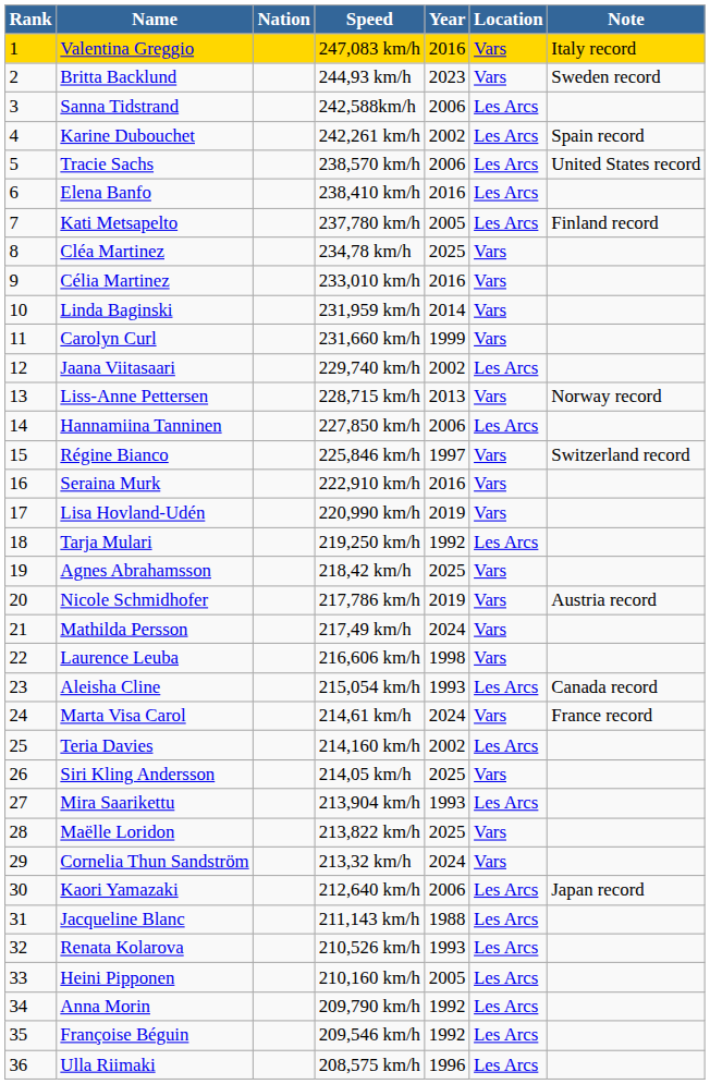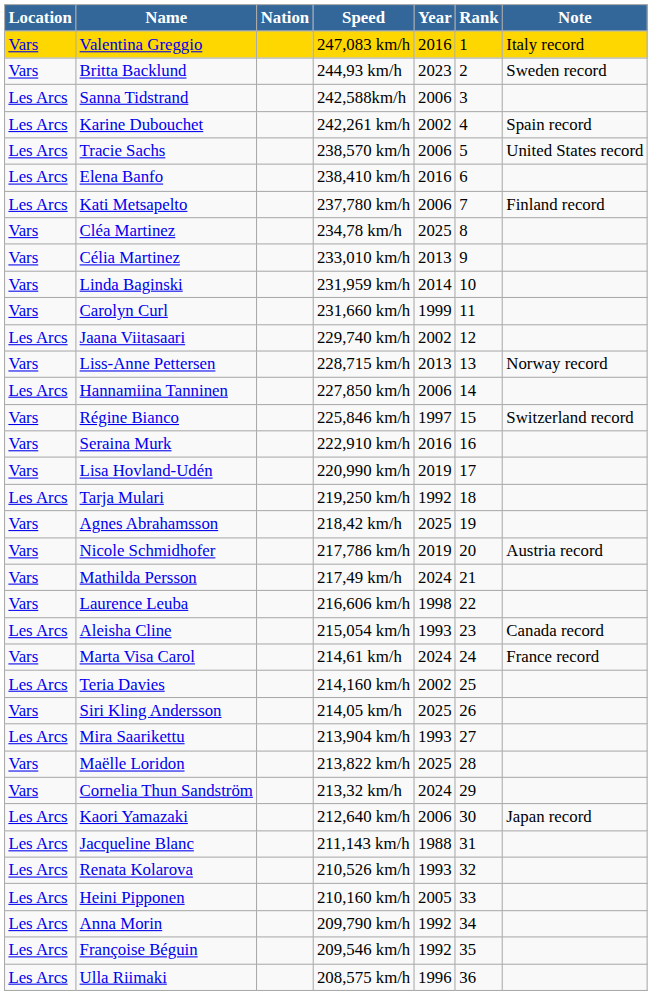 <table class="wikitable" style="font-size:100%">
 <tr align="center" style="background-color:#369">
-<td style="color:white;"><strong>Rank</strong></td>
+<td style="color:white;"><strong>Location</strong></td>
 <td style="color:white;"><strong>Name</strong></td>
 <td style="color:white;"><strong>Nation</strong></td>
 <td style="color:white;"><strong>Speed</strong></td>
 <td style="color:white;"><strong>Year</strong></td>
-<td style="color:white;"><strong>Location</strong></td>
+<td style="color:white;"><strong>Rank</strong></td>
 <td style="color:white;"><strong>Note</strong></td>
 </tr>
 <tr>
-<td bgcolor="gold">1</td>
+<td bgcolor="gold"> <a href='#'>Vars</a></td>
 <td bgcolor="gold"><a href='#'>Valentina Greggio</a></td>
 <td bgcolor="gold"></td>
 <td bgcolor="gold">247,083 km/h</td>
 <td bgcolor="gold">2016</td>
-<td bgcolor="gold"> <a href='#'>Vars</a></td>
+<td bgcolor="gold">1</td>
 <td bgcolor="gold">Italy record</td>
 </tr>
 <tr>
-<td>2</td>
+<td> <a href='#'>Vars</a></td>
 <td><a href='#'>Britta Backlund</a></td>
 <td></td>
 <td>244,93 km/h</td>
 <td>2023</td>
-<td> <a href='#'>Vars</a></td>
+<td>2</td>
 <td>Sweden record</td>
 </tr>
 <tr>
-<td>3</td>
+<td> <a href='#'>Les Arcs</a></td>
 <td><a href='#'>Sanna Tidstrand</a></td>
 <td></td>
 <td>242,588km/h</td>
 <td>2006</td>
-<td> <a href='#'>Les Arcs</a></td>
+<td>3</td>
 <td></td>
 </tr>
 <tr>
-<td>4</td>
+<td> <a href='#'>Les Arcs</a></td>
 <td><a href='#'>Karine Dubouchet</a></td>
 <td></td>
 <td>242,261 km/h</td>
 <td>2002</td>
-<td> <a href='#'>Les Arcs</a></td>
+<td>4</td>
 <td>Spain record</td>
 </tr>
 <tr>
-<td>5</td>
+<td> <a href='#'>Les Arcs</a></td>
 <td><a href='#'>Tracie Sachs</a></td>
 <td></td>
 <td>238,570 km/h</td>
 <td>2006</td>
-<td> <a href='#'>Les Arcs</a></td>
+<td>5</td>
 <td>United States record</td>
 </tr>
 <tr>
-<td>6</td>
+<td> <a href='#'>Les Arcs</a></td>
 <td><a href='#'>Elena Banfo</a></td>
 <td></td>
 <td>238,410 km/h</td>
 <td>2016</td>
-<td> <a href='#'>Les Arcs</a></td>
+<td>6</td>
 <td></td>
 </tr>
 <tr>
-<td>7</td>
+<td> <a href='#'>Les Arcs</a></td>
 <td><a href='#'>Kati Metsapelto</a></td>
 <td></td>
 <td>237,780 km/h</td>
-<td>2005</td>
-<td> <a href='#'>Les Arcs</a></td>
+<td>2006</td>
+<td>7</td>
 <td>Finland record</td>
 </tr>
 <tr>
-<td>8</td>
+<td> <a href='#'>Vars</a></td>
 <td><a href='#'>Cléa Martinez</a></td>
 <td></td>
 <td>234,78 km/h</td>
 <td>2025</td>
-<td> <a href='#'>Vars</a></td>
+<td>8</td>
 <td></td>
 </tr>
 <tr>
-<td>9</td>
+<td> <a href='#'>Vars</a></td>
 <td><a href='#'>Célia Martinez</a></td>
 <td></td>
 <td>233,010 km/h</td>
-<td>2016</td>
-<td> <a href='#'>Vars</a></td>
+<td>2013</td>
+<td>9</td>
 <td></td>
 </tr>
 <tr>
-<td>10</td>
+<td> <a href='#'>Vars</a></td>
 <td><a href='#'>Linda Baginski</a></td>
 <td></td>
 <td>231,959 km/h</td>
 <td>2014</td>
-<td> <a href='#'>Vars</a></td>
+<td>10</td>
 <td></td>
 </tr>
 <tr>
-<td>11</td>
+<td> <a href='#'>Vars</a></td>
 <td><a href='#'>Carolyn Curl</a></td>
 <td></td>
 <td>231,660 km/h</td>
 <td>1999</td>
-<td> <a href='#'>Vars</a></td>
+<td>11</td>
 <td></td>
 </tr>
 <tr>
-<td>12</td>
+<td> <a href='#'>Les Arcs</a></td>
 <td><a href='#'>Jaana Viitasaari</a></td>
 <td></td>
 <td>229,740 km/h</td>
 <td>2002</td>
-<td> <a href='#'>Les Arcs</a></td>
+<td>12</td>
 <td></td>
 </tr>
 <tr>
-<td>13</td>
+<td> <a href='#'>Vars</a></td>
 <td><a href='#'>Liss-Anne Pettersen</a></td>
 <td></td>
 <td>228,715 km/h</td>
 <td>2013</td>
-<td> <a href='#'>Vars</a></td>
+<td>13</td>
 <td>Norway record</td>
 </tr>
 <tr>
-<td>14</td>
+<td> <a href='#'>Les Arcs</a></td>
 <td><a href='#'>Hannamiina Tanninen</a></td>
 <td></td>
 <td>227,850 km/h</td>
 <td>2006</td>
-<td> <a href='#'>Les Arcs</a></td>
+<td>14</td>
 <td></td>
 </tr>
 <tr>
-<td>15</td>
+<td> <a href='#'>Vars</a></td>
 <td><a href='#'>Régine Bianco</a></td>
 <td></td>
 <td>225,846 km/h</td>
 <td>1997</td>
-<td> <a href='#'>Vars</a></td>
+<td>15</td>
 <td>Switzerland record</td>
 </tr>
 <tr>
-<td>16</td>
+<td> <a href='#'>Vars</a></td>
 <td><a href='#'>Seraina Murk</a></td>
 <td></td>
 <td>222,910 km/h</td>
 <td>2016</td>
-<td> <a href='#'>Vars</a></td>
+<td>16</td>
 <td></td>
 </tr>
 <tr>
-<td>17</td>
+<td> <a href='#'>Vars</a></td>
 <td><a href='#'>Lisa Hovland-Udén</a></td>
 <td></td>
 <td>220,990 km/h</td>
 <td>2019</td>
-<td> <a href='#'>Vars</a></td>
+<td>17</td>
 <td></td>
 </tr>
 <tr>
-<td>18</td>
+<td> <a href='#'>Les Arcs</a></td>
 <td><a href='#'>Tarja Mulari</a></td>
 <td></td>
 <td>219,250 km/h</td>
 <td>1992</td>
-<td> <a href='#'>Les Arcs</a></td>
+<td>18</td>
 <td></td>
 </tr>
 <tr>
-<td>19</td>
+<td> <a href='#'>Vars</a></td>
 <td><a href='#'>Agnes Abrahamsson</a></td>
 <td></td>
 <td>218,42 km/h</td>
 <td>2025</td>
-<td> <a href='#'>Vars</a></td>
+<td>19</td>
 <td></td>
 </tr>
 <tr>
-<td>20</td>
+<td> <a href='#'>Vars</a></td>
 <td><a href='#'>Nicole Schmidhofer</a></td>
 <td></td>
 <td>217,786 km/h</td>
 <td>2019</td>
-<td> <a href='#'>Vars</a></td>
+<td>20</td>
 <td>Austria record</td>
 </tr>
 <tr>
-<td>21</td>
+<td> <a href='#'>Vars</a></td>
 <td><a href='#'>Mathilda Persson</a></td>
 <td></td>
 <td>217,49 km/h</td>
 <td>2024</td>
-<td> <a href='#'>Vars</a></td>
+<td>21</td>
 <td></td>
 </tr>
 <tr>
-<td>22</td>
+<td> <a href='#'>Vars</a></td>
 <td><a href='#'>Laurence Leuba</a></td>
 <td></td>
 <td>216,606 km/h</td>
 <td>1998</td>
-<td> <a href='#'>Vars</a></td>
+<td>22</td>
 <td></td>
 </tr>
 <tr>
-<td>23</td>
+<td> <a href='#'>Les Arcs</a></td>
 <td><a href='#'>Aleisha Cline</a></td>
 <td></td>
 <td>215,054 km/h</td>
 <td>1993</td>
-<td> <a href='#'>Les Arcs</a></td>
+<td>23</td>
 <td>Canada record</td>
 </tr>
 <tr>
-<td>24</td>
+<td> <a href='#'>Vars</a></td>
 <td><a href='#'>Marta Visa Carol</a></td>
 <td></td>
 <td>214,61 km/h</td>
 <td>2024</td>
-<td> <a href='#'>Vars</a></td>
+<td>24</td>
 <td>France record</td>
 </tr>
 <tr>
-<td>25</td>
+<td> <a href='#'>Les Arcs</a></td>
 <td><a href='#'>Teria Davies</a></td>
 <td></td>
 <td>214,160 km/h</td>
 <td>2002</td>
-<td> <a href='#'>Les Arcs</a></td>
+<td>25</td>
 <td></td>
 </tr>
 <tr>
-<td>26</td>
+<td> <a href='#'>Vars</a></td>
 <td><a href='#'>Siri Kling Andersson</a></td>
 <td></td>
 <td>214,05 km/h</td>
 <td>2025</td>
-<td> <a href='#'>Vars</a></td>
+<td>26</td>
 <td></td>
 </tr>
 <tr>
-<td>27</td>
+<td> <a href='#'>Les Arcs</a></td>
 <td><a href='#'>Mira Saarikettu</a></td>
 <td></td>
 <td>213,904 km/h</td>
 <td>1993</td>
-<td> <a href='#'>Les Arcs</a></td>
+<td>27</td>
 <td></td>
 </tr>
 <tr>
-<td>28</td>
+<td> <a href='#'>Vars</a></td>
 <td><a href='#'>Maëlle Loridon</a></td>
 <td></td>
 <td>213,822 km/h</td>
 <td>2025</td>
-<td> <a href='#'>Vars</a></td>
+<td>28</td>
 <td></td>
 </tr>
 <tr>
-<td>29</td>
+<td> <a href='#'>Vars</a></td>
 <td><a href='#'>Cornelia Thun Sandström</a></td>
 <td></td>
 <td>213,32 km/h</td>
 <td>2024</td>
-<td> <a href='#'>Vars</a></td>
+<td>29</td>
 <td></td>
 </tr>
 <tr>
-<td>30</td>
+<td> <a href='#'>Les Arcs</a></td>
 <td><a href='#'>Kaori Yamazaki</a></td>
 <td></td>
 <td>212,640 km/h</td>
 <td>2006</td>
-<td> <a href='#'>Les Arcs</a></td>
+<td>30</td>
 <td>Japan record</td>
 </tr>
 <tr>
-<td>31</td>
+<td> <a href='#'>Les Arcs</a></td>
 <td><a href='#'>Jacqueline Blanc</a></td>
 <td></td>
 <td>211,143 km/h</td>
 <td>1988</td>
-<td> <a href='#'>Les Arcs</a></td>
+<td>31</td>
 <td></td>
 </tr>
 <tr>
-<td>32</td>
+<td> <a href='#'>Les Arcs</a></td>
 <td><a href='#'>Renata Kolarova</a></td>
 <td></td>
 <td>210,526 km/h</td>
 <td>1993</td>
-<td> <a href='#'>Les Arcs</a></td>
+<td>32</td>
 <td></td>
 </tr>
 <tr>
-<td>33</td>
+<td> <a href='#'>Les Arcs</a></td>
 <td><a href='#'>Heini Pipponen</a></td>
 <td></td>
 <td>210,160 km/h</td>
 <td>2005</td>
-<td> <a href='#'>Les Arcs</a></td>
+<td>33</td>
 <td></td>
 </tr>
 <tr>
-<td>34</td>
+<td> <a href='#'>Les Arcs</a></td>
 <td><a href='#'>Anna Morin</a></td>
 <td></td>
 <td>209,790 km/h</td>
 <td>1992</td>
-<td> <a href='#'>Les Arcs</a></td>
+<td>34</td>
 <td></td>
 </tr>
 <tr>
-<td>35</td>
+<td> <a href='#'>Les Arcs</a></td>
 <td><a href='#'>Françoise Béguin</a></td>
 <td></td>
 <td>209,546 km/h</td>
 <td>1992</td>
-<td> <a href='#'>Les Arcs</a></td>
+<td>35</td>
 <td></td>
 </tr>
 <tr>
-<td>36</td>
+<td> <a href='#'>Les Arcs</a></td>
 <td><a href='#'>Ulla Riimaki</a></td>
 <td></td>
 <td>208,575 km/h</td>
 <td>1996</td>
-<td> <a href='#'>Les Arcs</a></td>
+<td>36</td>
 <td></td>
 </tr>
 </table>
